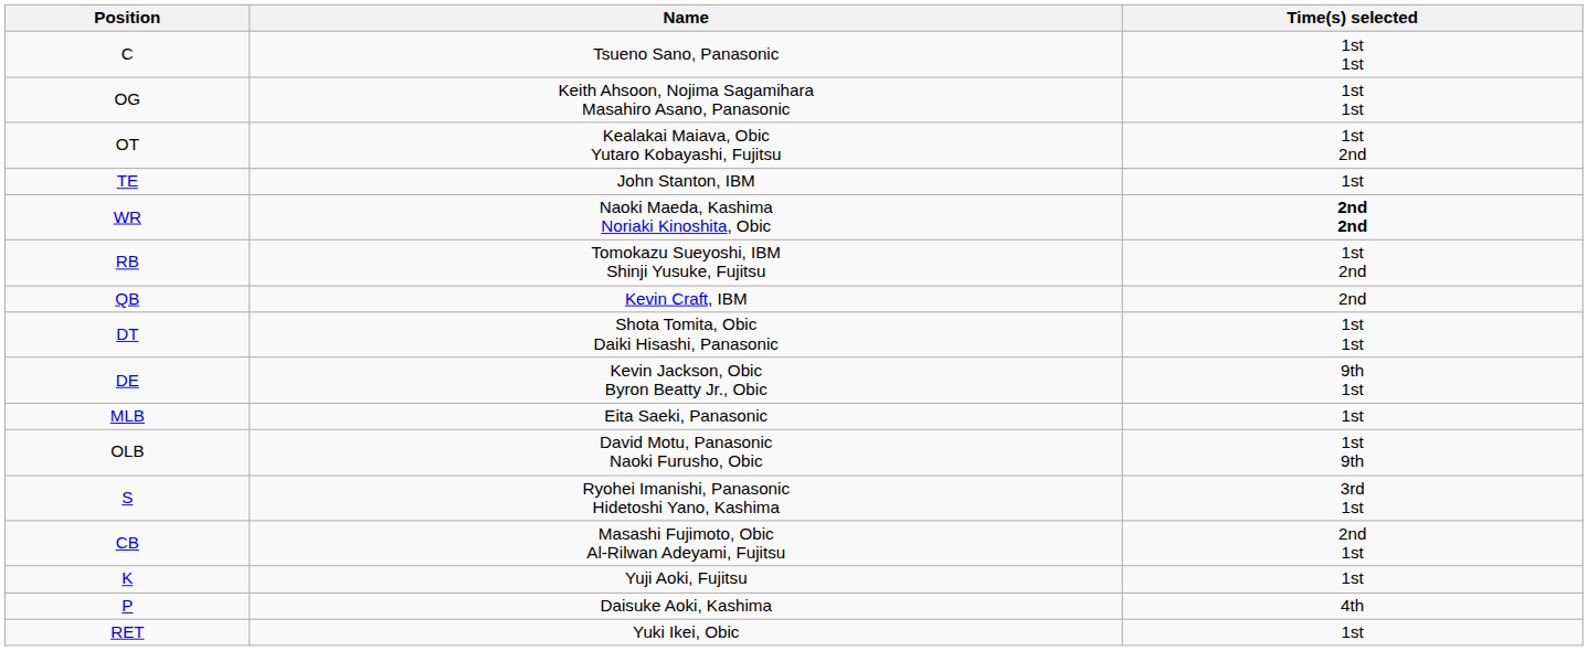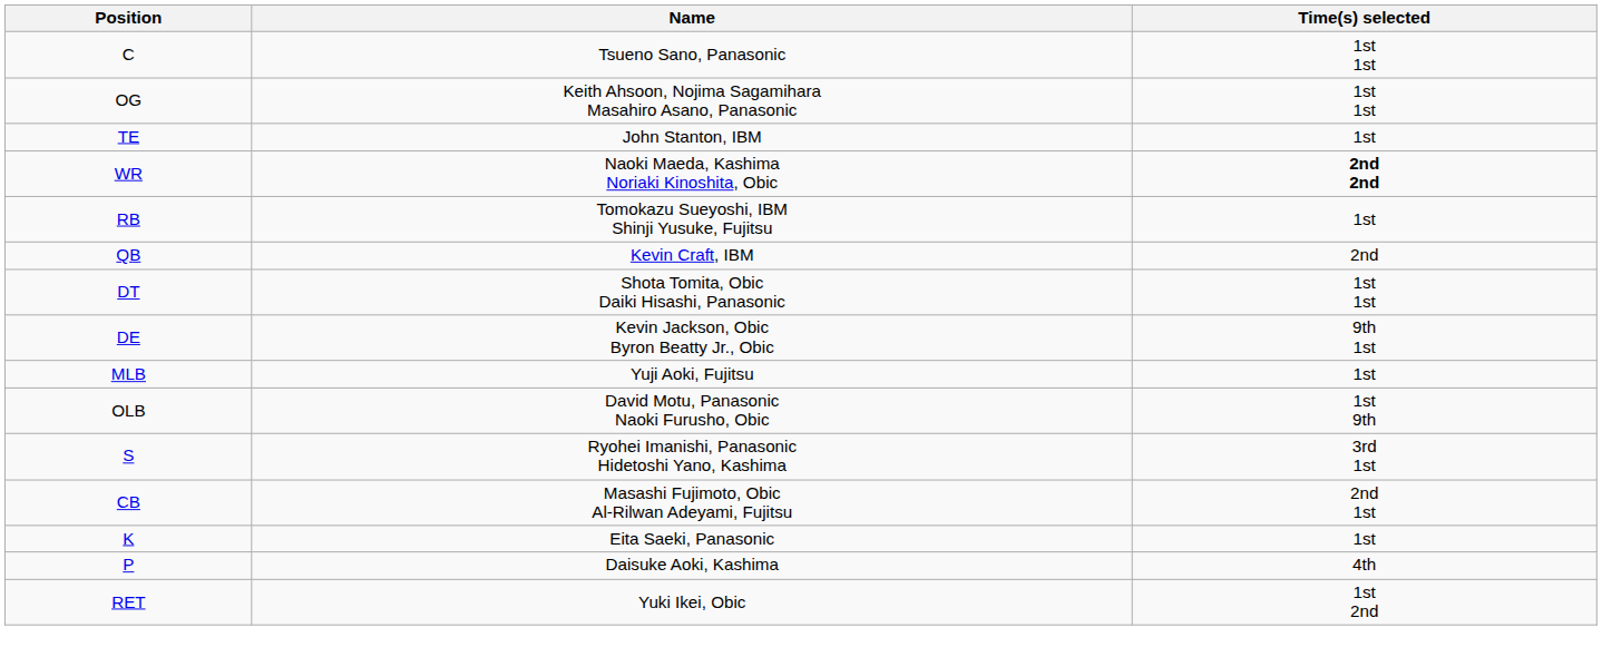 <table class="wikitable" style="text-align:Center;width:95%;">
 <tr>
 <th>Position</th>
 <th>Name</th>
 <th>Time(s) selected</th>
 </tr>
 <tr>
 <td>C</td>
 <td>Tsueno Sano, Panasonic</td>
 <td>1st<br>1st</td>
 </tr>
 <tr>
 <td>OG</td>
 <td>Keith Ahsoon, Nojima Sagamihara<br>Masahiro Asano, Panasonic</td>
 <td>1st<br>1st</td>
 </tr>
 <tr>
-<td>OT</td>
-<td>Kealakai Maiava, Obic<br>Yutaro Kobayashi, Fujitsu</td>
-<td>1st<br>2nd</td>
-</tr>
-<tr>
 <td><a href='#'>TE</a></td>
 <td>John Stanton, IBM</td>
 <td>1st</td>
 </tr>
 <tr>
 <td><a href='#'>WR</a></td>
 <td>Naoki Maeda, Kashima<br><a href='#'>Noriaki Kinoshita</a>, Obic</td>
 <td><strong>2nd<br>2nd</strong></td>
 </tr>
 <tr>
 <td><a href='#'>RB</a></td>
 <td>Tomokazu Sueyoshi, IBM<br>Shinji Yusuke, Fujitsu</td>
-<td>1st<br>2nd</td>
+<td>1st</td>
 </tr>
 <tr>
 <td><a href='#'>QB</a></td>
 <td><a href='#'>Kevin Craft</a>, IBM</td>
 <td>2nd</td>
 </tr>
 <tr>
 <td><a href='#'>DT</a></td>
 <td>Shota Tomita, Obic<br>Daiki Hisashi, Panasonic</td>
 <td>1st<br>1st</td>
 </tr>
 <tr>
 <td><a href='#'>DE</a></td>
 <td>Kevin Jackson, Obic<br>Byron Beatty Jr., Obic</td>
 <td>9th<br>1st</td>
 </tr>
 <tr>
 <td><a href='#'>MLB</a></td>
-<td>Eita Saeki, Panasonic</td>
+<td>Yuji Aoki, Fujitsu</td>
 <td>1st</td>
 </tr>
 <tr>
 <td>OLB</td>
 <td>David Motu, Panasonic<br>Naoki Furusho, Obic</td>
 <td>1st<br>9th</td>
 </tr>
 <tr>
 <td><a href='#'>S</a></td>
 <td>Ryohei Imanishi, Panasonic<br>Hidetoshi Yano, Kashima</td>
 <td>3rd<br>1st</td>
 </tr>
 <tr>
 <td><a href='#'>CB</a></td>
 <td>Masashi Fujimoto, Obic<br>Al-Rilwan Adeyami, Fujitsu</td>
 <td>2nd<br>1st</td>
 </tr>
 <tr>
 <td><a href='#'>K</a></td>
-<td>Yuji Aoki, Fujitsu</td>
+<td>Eita Saeki, Panasonic</td>
 <td>1st</td>
 </tr>
 <tr>
 <td><a href='#'>P</a></td>
 <td>Daisuke Aoki, Kashima</td>
 <td>4th</td>
 </tr>
 <tr>
 <td><a href='#'>RET</a></td>
 <td>Yuki Ikei, Obic</td>
-<td>1st</td>
+<td>1st<br>2nd</td>
 </tr>
 </table>
